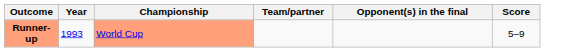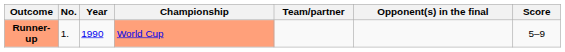 <table class="sortable wikitable plainrowheaders">
 <tr>
 <th scope="col" width="80">Outcome</th>
+<th scope="col" width="20">No.</th>
 <th scope="col" width="50">Year</th>
 <th scope="col" width="250">Championship</th>
 <th scope="col" width="120">Team/partner</th>
 <th scope="col" width="250">Opponent(s) in the final</th>
 <th scope="col" width="70">Score</th>
 </tr>
 <tr>
 <th scope="row" style="background:#ffa07a;">Runner-up</th>
-<td><a href='#'>1993</a></td>
+<td>1.</td>
+<td><a href='#'>1990</a></td>
 <td style="background: lightsalmon;"><a href='#'>World Cup</a></td>
 <td></td>
 <td></td>
 <td align="center">5–9</td>
 </tr>
 </table>
